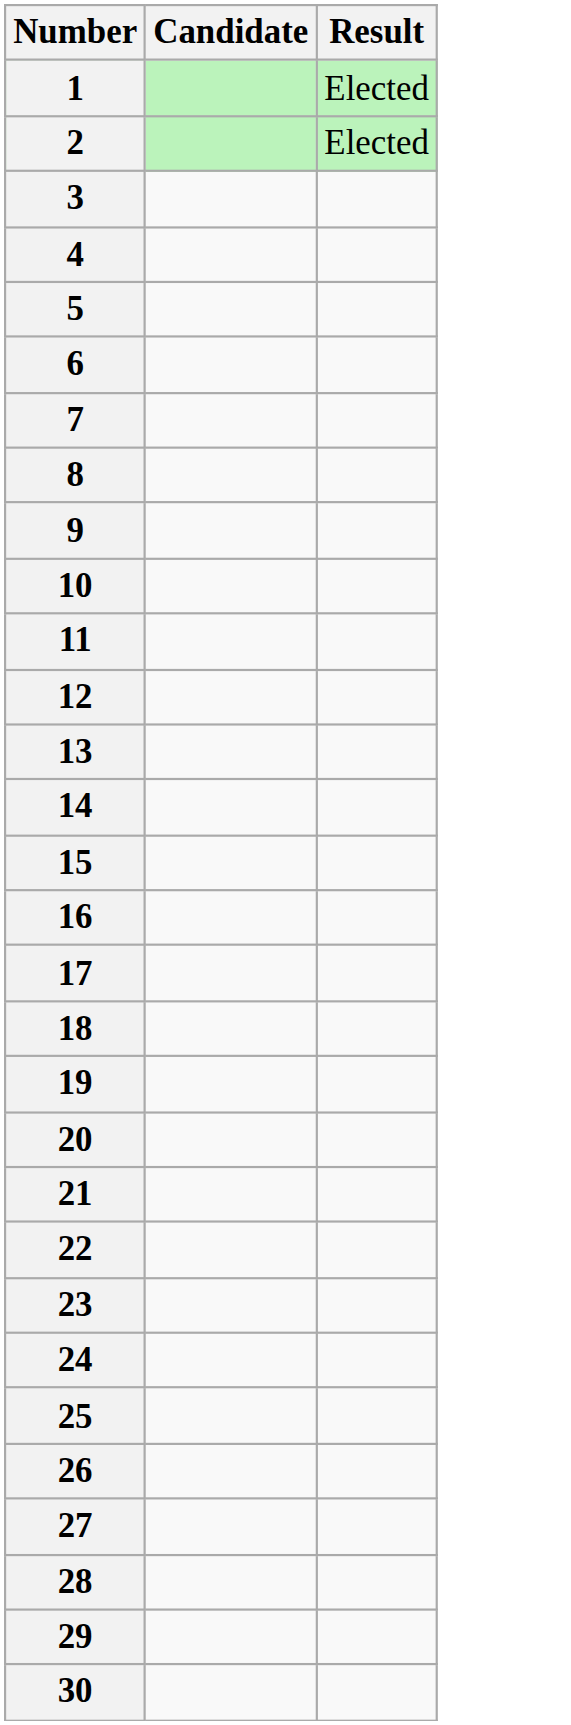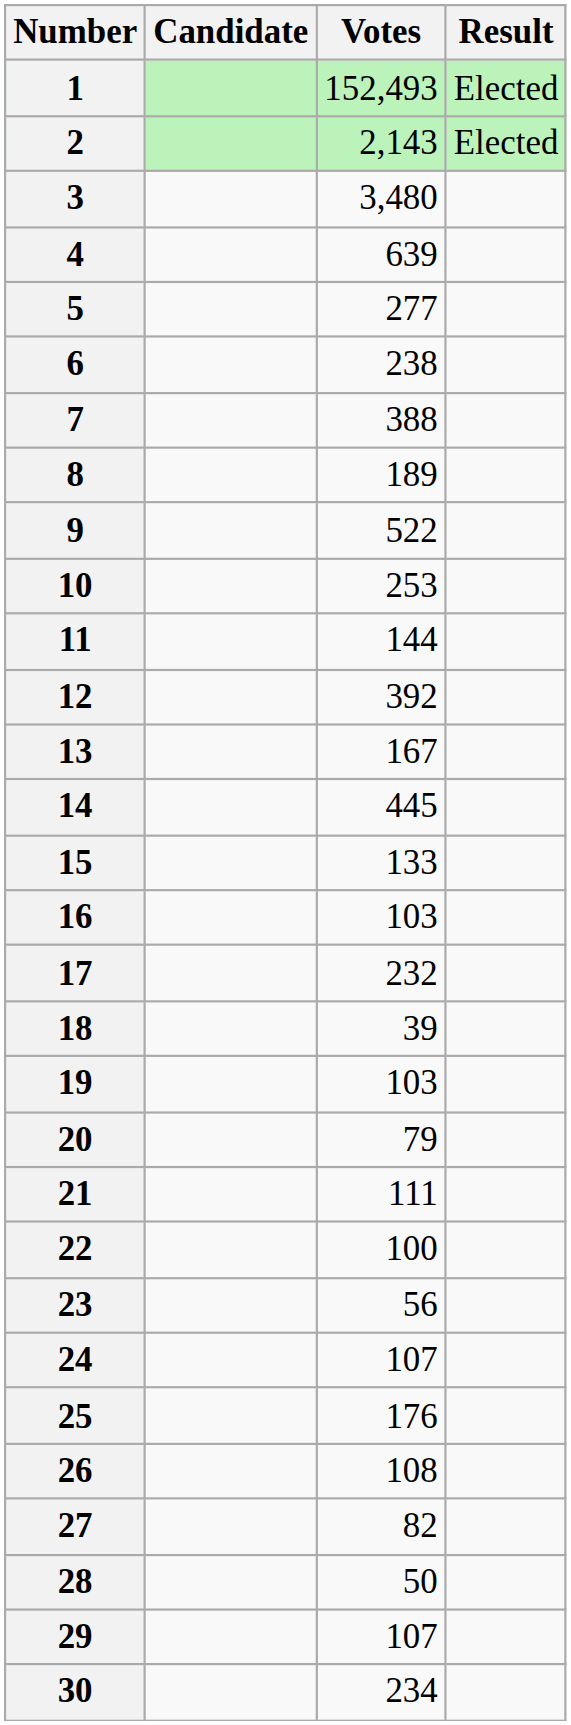 <table class="wikitable sortable col3right">
 <tr>
 <th scope="col">Number</th>
 <th scope="col">Candidate</th>
+<th scope="col">Votes</th>
 <th scope="col">Result</th>
 </tr>
 <tr bgcolor=bbf3bb>
 <th scope="row">1</th>
 <td></td>
+<td align="right">152,493</td>
 <td>Elected</td>
 </tr>
 <tr bgcolor=bbf3bb>
 <th scope="row">2</th>
 <td></td>
+<td align="right">2,143</td>
 <td>Elected</td>
 </tr>
 <tr>
 <th scope="row">3</th>
 <td></td>
+<td align="right">3,480</td>
 <td></td>
 </tr>
 <tr>
 <th scope="row">4</th>
 <td></td>
+<td align="right">639</td>
 <td></td>
 </tr>
 <tr>
 <th scope="row">5</th>
 <td></td>
+<td align="right">277</td>
 <td></td>
 </tr>
 <tr>
 <th scope="row">6</th>
 <td></td>
+<td align="right">238</td>
 <td></td>
 </tr>
 <tr>
 <th scope="row">7</th>
 <td></td>
+<td align="right">388</td>
 <td></td>
 </tr>
 <tr>
 <th scope="row">8</th>
 <td></td>
+<td align="right">189</td>
 <td></td>
 </tr>
 <tr>
 <th scope="row">9</th>
 <td></td>
+<td align="right">522</td>
 <td></td>
 </tr>
 <tr>
 <th scope="row">10</th>
 <td></td>
+<td align="right">253</td>
 <td></td>
 </tr>
 <tr>
 <th scope="row">11</th>
 <td></td>
+<td align="right">144</td>
 <td></td>
 </tr>
 <tr>
 <th scope="row">12</th>
 <td></td>
+<td align="right">392</td>
 <td></td>
 </tr>
 <tr>
 <th scope="row">13</th>
 <td></td>
+<td align="right">167</td>
 <td></td>
 </tr>
 <tr>
 <th scope="row">14</th>
 <td></td>
+<td align="right">445</td>
 <td></td>
 </tr>
 <tr>
 <th scope="row">15</th>
 <td></td>
+<td align="right">133</td>
 <td></td>
 </tr>
 <tr>
 <th scope="row">16</th>
 <td></td>
+<td align="right">103</td>
 <td></td>
 </tr>
 <tr>
 <th scope="row">17</th>
 <td></td>
+<td align="right">232</td>
 <td></td>
 </tr>
 <tr>
 <th scope="row">18</th>
 <td></td>
+<td align="right">39</td>
 <td></td>
 </tr>
 <tr>
 <th scope="row">19</th>
 <td></td>
+<td align="right">103</td>
 <td></td>
 </tr>
 <tr>
 <th scope="row">20</th>
 <td></td>
+<td align="right">79</td>
 <td></td>
 </tr>
 <tr>
 <th scope="row">21</th>
 <td></td>
+<td align="right">111</td>
 <td></td>
 </tr>
 <tr>
 <th scope="row">22</th>
 <td></td>
+<td align="right">100</td>
 <td></td>
 </tr>
 <tr>
 <th scope="row">23</th>
 <td></td>
+<td align="right">56</td>
 <td></td>
 </tr>
 <tr>
 <th scope="row">24</th>
 <td></td>
+<td align="right">107</td>
 <td></td>
 </tr>
 <tr>
 <th scope="row">25</th>
 <td></td>
+<td align="right">176</td>
 <td></td>
 </tr>
 <tr>
 <th scope="row">26</th>
 <td></td>
+<td align="right">108</td>
 <td></td>
 </tr>
 <tr>
 <th scope="row">27</th>
 <td></td>
+<td align="right">82</td>
 <td></td>
 </tr>
 <tr>
 <th scope="row">28</th>
 <td></td>
+<td align="right">50</td>
 <td></td>
 </tr>
 <tr>
 <th scope="row">29</th>
 <td></td>
+<td align="right">107</td>
 <td></td>
 </tr>
 <tr>
 <th scope="row">30</th>
 <td></td>
+<td align="right">234</td>
 <td></td>
 </tr>
 </table>
